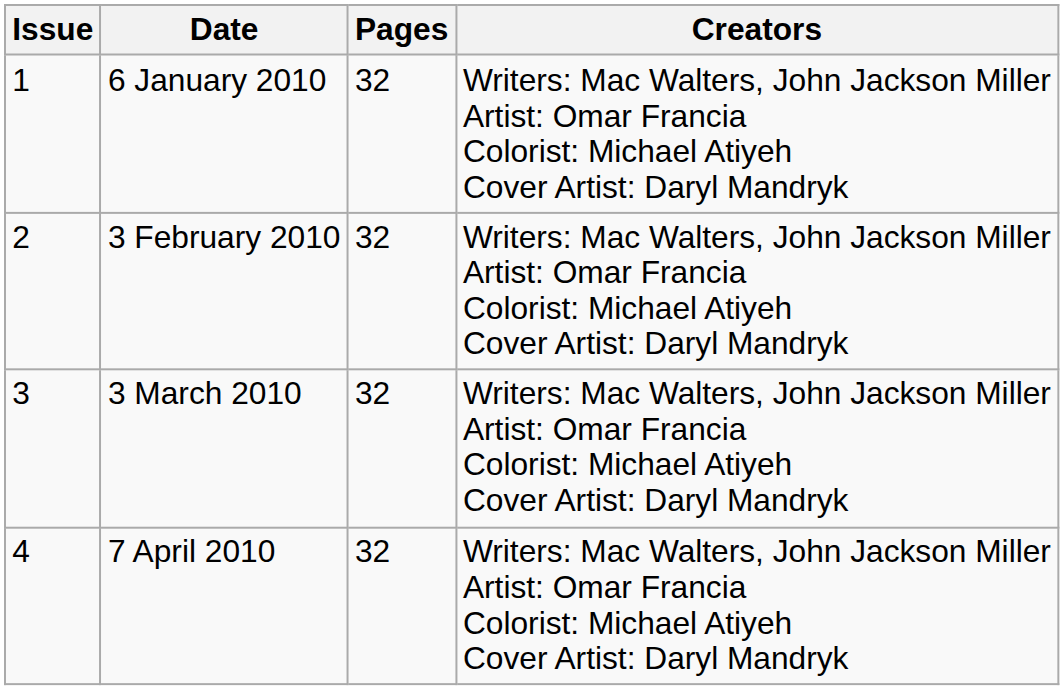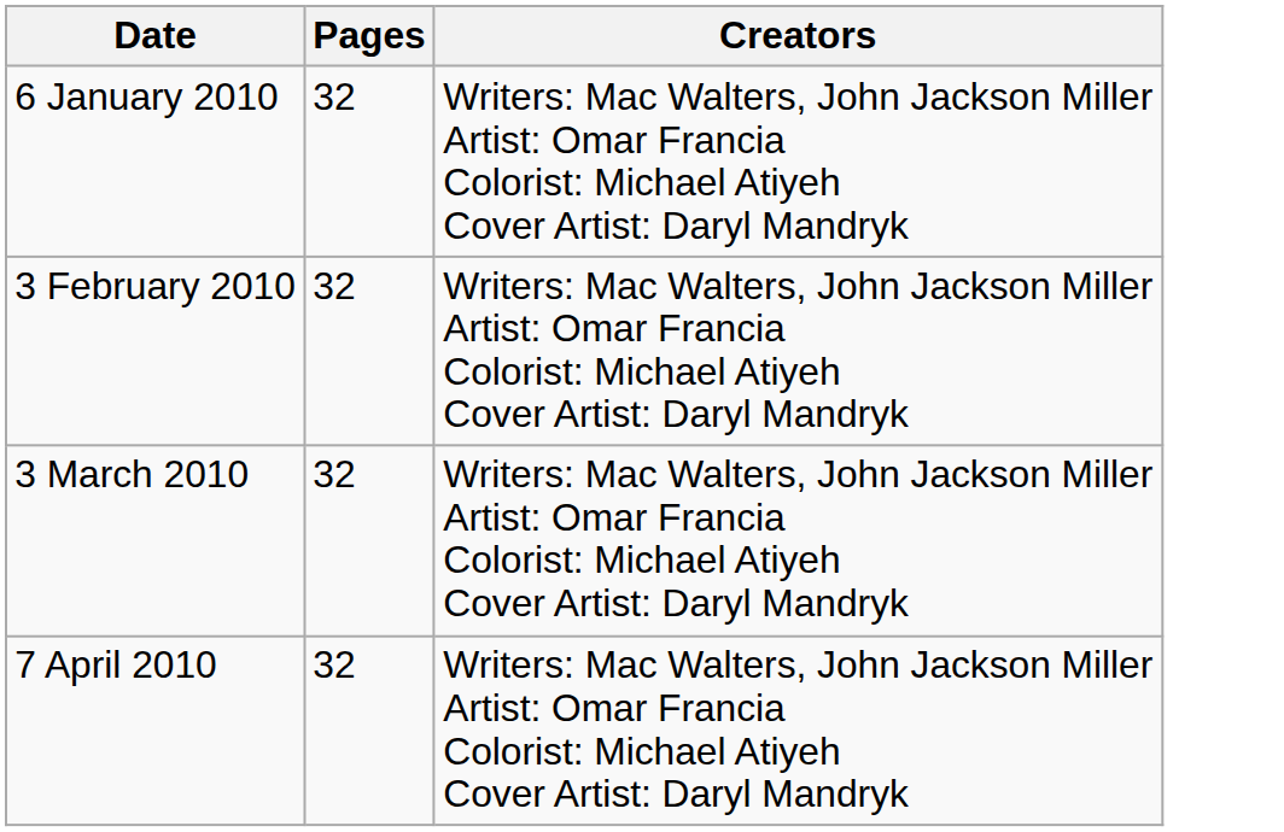 <table class="wikitable">
 <tr>
-<th>Issue</th>
 <th>Date</th>
 <th>Pages</th>
 <th>Creators</th>
 </tr>
 <tr>
-<td valign="top">1</td>
 <td valign="top">6 January 2010</td>
 <td valign="top">32</td>
 <td valign="top">Writers: Mac Walters, John Jackson Miller<br>Artist: Omar Francia<br>Colorist: Michael Atiyeh<br>Cover Artist: Daryl Mandryk</td>
 </tr>
 <tr>
-<td valign="top">2</td>
 <td valign="top">3 February 2010</td>
 <td valign="top">32</td>
 <td valign="top">Writers: Mac Walters, John Jackson Miller<br>Artist: Omar Francia<br>Colorist: Michael Atiyeh<br>Cover Artist: Daryl Mandryk</td>
 </tr>
 <tr>
-<td valign="top">3</td>
 <td valign="top">3 March 2010</td>
 <td valign="top">32</td>
 <td valign="top">Writers: Mac Walters, John Jackson Miller<br>Artist: Omar Francia<br>Colorist: Michael Atiyeh<br>Cover Artist: Daryl Mandryk</td>
 </tr>
 <tr>
-<td valign="top">4</td>
 <td valign="top">7 April 2010</td>
 <td valign="top">32</td>
 <td valign="top">Writers: Mac Walters, John Jackson Miller<br>Artist: Omar Francia<br>Colorist: Michael Atiyeh<br>Cover Artist: Daryl Mandryk</td>
 </tr>
 </table>
